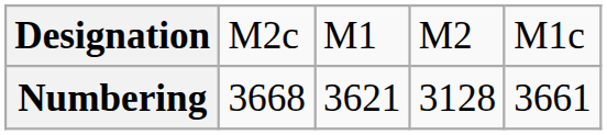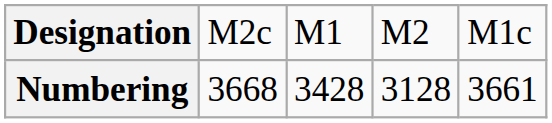 <table class="wikitable">
 <tr>
 <th>Designation</th>
 <td>M2c</td>
 <td>M1</td>
 <td>M2</td>
 <td>M1c</td>
 </tr>
 <tr>
 <th>Numbering</th>
 <td>3668</td>
-<td>3621</td>
+<td>3428</td>
 <td>3128</td>
 <td>3661</td>
 </tr>
 </table>
